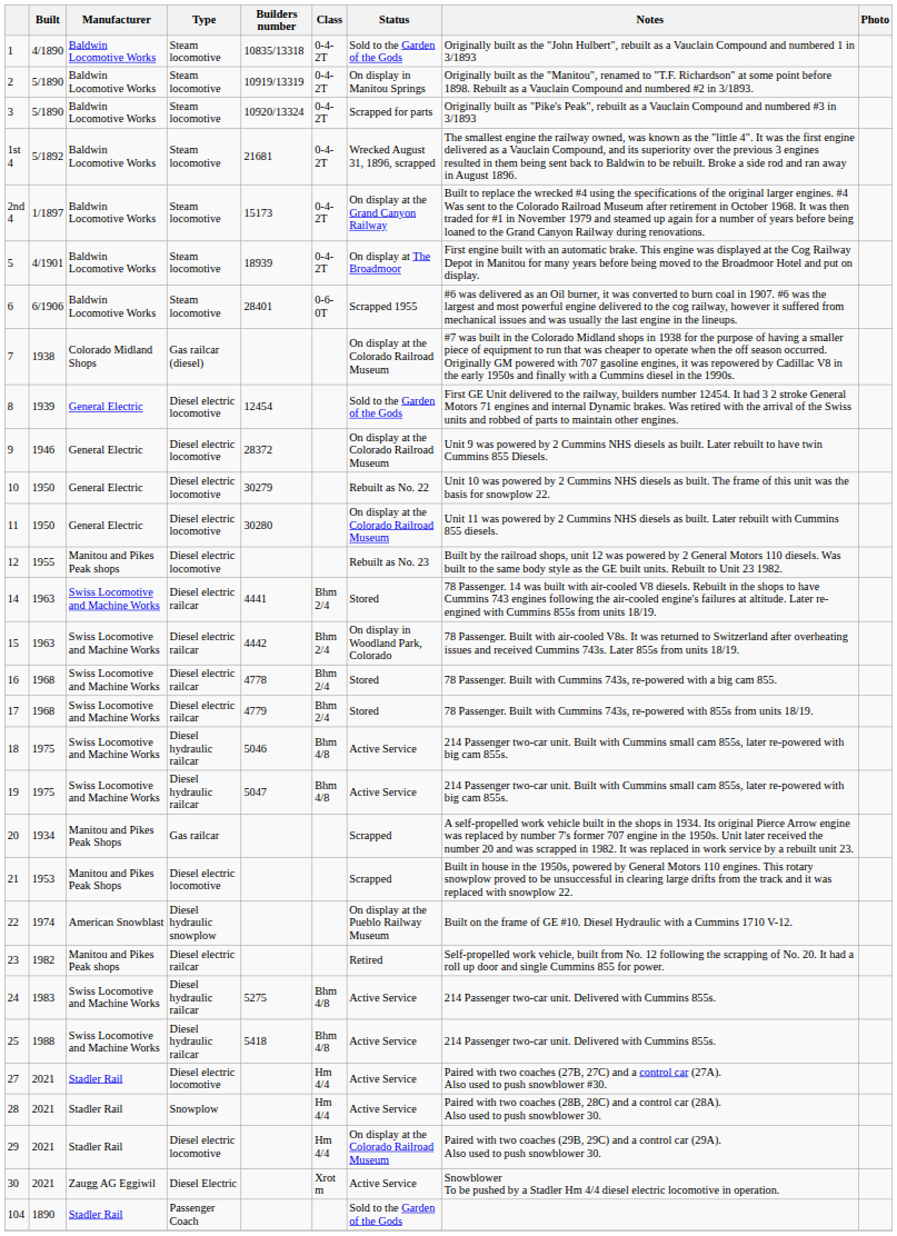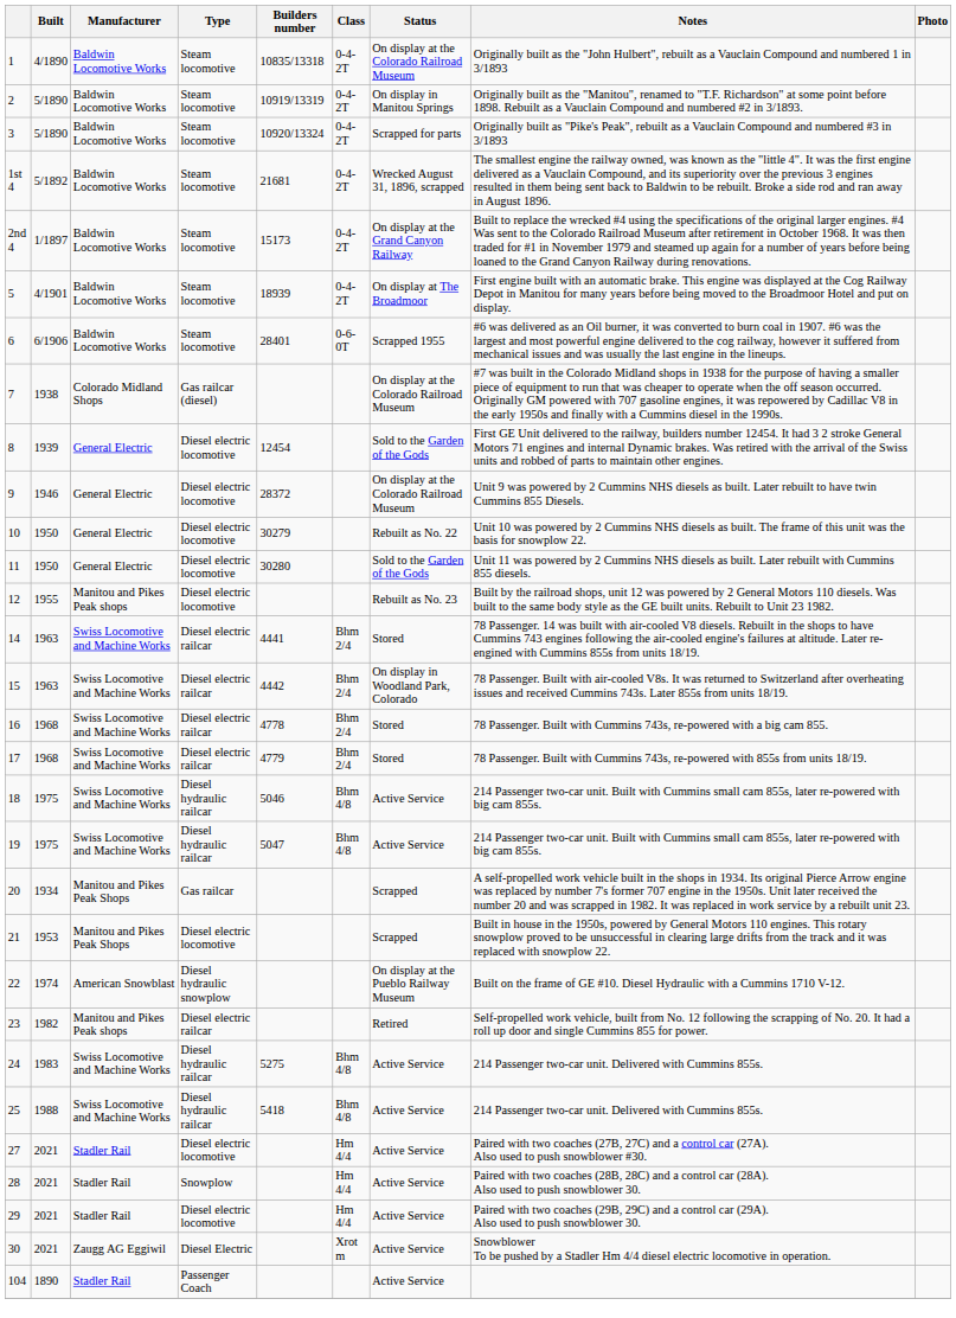 <table class="wikitable">
 <tr>
 <th></th>
 <th>Built</th>
 <th>Manufacturer</th>
 <th>Type</th>
 <th>Builders number</th>
 <th>Class</th>
 <th>Status</th>
 <th>Notes</th>
 <th>Photo</th>
 </tr>
 <tr>
 <td>1</td>
 <td>4/1890</td>
 <td><a href='#'>Baldwin Locomotive Works</a></td>
 <td>Steam locomotive</td>
 <td>10835/13318</td>
 <td>0-4-2T</td>
-<td>Sold to the <a href='#'>Garden of the Gods</a></td>
+<td>On display at the <a href='#'>Colorado Railroad Museum</a></td>
 <td>Originally built as the "John Hulbert", rebuilt as a Vauclain Compound and numbered 1 in 3/1893</td>
 <td></td>
 </tr>
 <tr>
 <td>2</td>
 <td>5/1890</td>
 <td>Baldwin Locomotive Works</td>
 <td>Steam locomotive</td>
 <td>10919/13319</td>
 <td>0-4-2T</td>
 <td>On display in Manitou Springs</td>
 <td>Originally built as the "Manitou", renamed to "T.F. Richardson" at some point before 1898. Rebuilt as a Vauclain Compound and numbered #2 in 3/1893.</td>
 <td></td>
 </tr>
 <tr>
 <td>3</td>
 <td>5/1890</td>
 <td>Baldwin Locomotive Works</td>
 <td>Steam locomotive</td>
 <td>10920/13324</td>
 <td>0-4-2T</td>
 <td>Scrapped for parts</td>
 <td>Originally built as "Pike's Peak", rebuilt as a Vauclain Compound and numbered #3 in 3/1893</td>
 <td></td>
 </tr>
 <tr>
 <td>1st 4</td>
 <td>5/1892</td>
 <td>Baldwin Locomotive Works</td>
 <td>Steam locomotive</td>
 <td>21681</td>
 <td>0-4-2T</td>
 <td>Wrecked August 31, 1896, scrapped</td>
 <td>The smallest engine the railway owned, was known as the "little 4". It was the first engine delivered as a Vauclain Compound, and its superiority over the previous 3 engines resulted in them being sent back to Baldwin to be rebuilt. Broke a side rod and ran away in August 1896.</td>
 <td></td>
 </tr>
 <tr>
 <td>2nd 4</td>
 <td>1/1897</td>
 <td>Baldwin Locomotive Works</td>
 <td>Steam locomotive</td>
 <td>15173</td>
 <td>0-4-2T</td>
 <td>On display at the <a href='#'>Grand Canyon Railway</a></td>
 <td>Built to replace the wrecked #4 using the specifications of the original larger engines. #4 Was sent to the Colorado Railroad Museum after retirement in October 1968. It was then traded for #1 in November 1979 and steamed up again for a number of years before being loaned to the Grand Canyon Railway during renovations.</td>
 <td></td>
 </tr>
 <tr>
 <td>5</td>
 <td>4/1901</td>
 <td>Baldwin Locomotive Works</td>
 <td>Steam locomotive</td>
 <td>18939</td>
 <td>0-4-2T</td>
 <td>On display at <a href='#'>The Broadmoor</a></td>
 <td>First engine built with an automatic brake. This engine was displayed at the Cog Railway Depot in Manitou for many years before being moved to the Broadmoor Hotel and put on display.</td>
 <td></td>
 </tr>
 <tr>
 <td>6</td>
 <td>6/1906</td>
 <td>Baldwin Locomotive Works</td>
 <td>Steam locomotive</td>
 <td>28401</td>
 <td>0-6-0T</td>
 <td>Scrapped 1955</td>
 <td>#6 was delivered as an Oil burner, it was converted to burn coal in 1907. #6 was the largest and most powerful engine delivered to the cog railway, however it suffered from mechanical issues and was usually the last engine in the lineups.</td>
 <td></td>
 </tr>
 <tr>
 <td>7</td>
 <td>1938</td>
 <td>Colorado Midland Shops</td>
 <td>Gas railcar (diesel)</td>
 <td></td>
 <td></td>
 <td>On display at the Colorado Railroad Museum</td>
 <td>#7 was built in the Colorado Midland shops in 1938 for the purpose of having a smaller piece of equipment to run that was cheaper to operate when the off season occurred. Originally GM powered with 707 gasoline engines, it was repowered by Cadillac V8 in the early 1950s and finally with a Cummins diesel in the 1990s.</td>
 <td></td>
 </tr>
 <tr>
 <td>8</td>
 <td>1939</td>
 <td><a href='#'>General Electric</a></td>
 <td>Diesel electric locomotive</td>
 <td>12454</td>
 <td></td>
 <td>Sold to the <a href='#'>Garden of the Gods</a></td>
 <td>First GE Unit delivered to the railway, builders number 12454. It had 3 2 stroke General Motors 71 engines and internal Dynamic brakes. Was retired with the arrival of the Swiss units and robbed of parts to maintain other engines.</td>
 <td></td>
 </tr>
 <tr>
 <td>9</td>
 <td>1946</td>
 <td>General Electric</td>
 <td>Diesel electric locomotive</td>
 <td>28372</td>
 <td></td>
 <td>On display at the Colorado Railroad Museum</td>
 <td>Unit 9 was powered by 2 Cummins NHS diesels as built. Later rebuilt to have twin Cummins 855 Diesels.</td>
 <td></td>
 </tr>
 <tr>
 <td>10</td>
 <td>1950</td>
 <td>General Electric</td>
 <td>Diesel electric locomotive</td>
 <td>30279</td>
 <td></td>
 <td>Rebuilt as No. 22</td>
 <td>Unit 10 was powered by 2 Cummins NHS diesels as built. The frame of this unit was the basis for snowplow 22.</td>
 <td></td>
 </tr>
 <tr>
 <td>11</td>
 <td>1950</td>
 <td>General Electric</td>
 <td>Diesel electric locomotive</td>
 <td>30280</td>
 <td></td>
-<td>On display at the <a href='#'>Colorado Railroad Museum</a></td>
+<td>Sold to the <a href='#'>Garden of the Gods</a></td>
 <td>Unit 11 was powered by 2 Cummins NHS diesels as built. Later rebuilt with Cummins 855 diesels.</td>
 <td></td>
 </tr>
 <tr>
 <td>12</td>
 <td>1955</td>
 <td>Manitou and Pikes Peak shops</td>
 <td>Diesel electric locomotive</td>
 <td></td>
 <td></td>
 <td>Rebuilt as No. 23</td>
 <td>Built by the railroad shops, unit 12 was powered by 2 General Motors 110 diesels. Was built to the same body style as the GE built units. Rebuilt to Unit 23 1982.</td>
 <td></td>
 </tr>
 <tr>
 <td>14</td>
 <td>1963</td>
 <td><a href='#'>Swiss Locomotive and Machine Works</a></td>
 <td>Diesel electric railcar</td>
 <td>4441</td>
 <td>Bhm 2/4</td>
 <td>Stored</td>
 <td>78 Passenger. 14 was built with air-cooled V8 diesels. Rebuilt in the shops to have Cummins 743 engines following the air-cooled engine's failures at altitude. Later re-engined with Cummins 855s from units 18/19.</td>
 <td></td>
 </tr>
 <tr>
 <td>15</td>
 <td>1963</td>
 <td>Swiss Locomotive and Machine Works</td>
 <td>Diesel electric railcar</td>
 <td>4442</td>
 <td>Bhm 2/4</td>
 <td>On display in Woodland Park, Colorado</td>
 <td>78 Passenger. Built with air-cooled V8s. It was returned to Switzerland after overheating issues and received Cummins 743s. Later 855s from units 18/19.</td>
 <td></td>
 </tr>
 <tr>
 <td>16</td>
 <td>1968</td>
 <td>Swiss Locomotive and Machine Works</td>
 <td>Diesel electric railcar</td>
 <td>4778</td>
 <td>Bhm 2/4</td>
 <td>Stored</td>
 <td>78 Passenger. Built with Cummins 743s, re-powered with a big cam 855.</td>
 <td></td>
 </tr>
 <tr>
 <td>17</td>
 <td>1968</td>
 <td>Swiss Locomotive and Machine Works</td>
 <td>Diesel electric railcar</td>
 <td>4779</td>
 <td>Bhm 2/4</td>
 <td>Stored</td>
 <td>78 Passenger. Built with Cummins 743s, re-powered with 855s from units 18/19.</td>
 <td></td>
 </tr>
 <tr>
 <td>18</td>
 <td>1975</td>
 <td>Swiss Locomotive and Machine Works</td>
 <td>Diesel hydraulic railcar</td>
 <td>5046</td>
 <td>Bhm 4/8</td>
 <td>Active Service</td>
 <td>214 Passenger two-car unit. Built with Cummins small cam 855s, later re-powered with big cam 855s.</td>
 <td align=center></td>
 </tr>
 <tr>
 <td>19</td>
 <td>1975</td>
 <td>Swiss Locomotive and Machine Works</td>
 <td>Diesel hydraulic railcar</td>
 <td>5047</td>
 <td>Bhm 4/8</td>
 <td>Active Service</td>
 <td>214 Passenger two-car unit. Built with Cummins small cam 855s, later re-powered with big cam 855s.</td>
 <td></td>
 </tr>
 <tr>
 <td>20</td>
 <td>1934</td>
 <td>Manitou and Pikes Peak Shops</td>
 <td>Gas railcar</td>
 <td></td>
 <td></td>
 <td>Scrapped</td>
 <td>A self-propelled work vehicle built in the shops in 1934. Its original Pierce Arrow engine was replaced by number 7's former 707 engine in the 1950s. Unit later received the number 20 and was scrapped in 1982. It was replaced in work service by a rebuilt unit 23.</td>
 <td></td>
 </tr>
 <tr>
 <td>21</td>
 <td>1953</td>
 <td>Manitou and Pikes Peak Shops</td>
 <td>Diesel electric locomotive</td>
 <td></td>
 <td></td>
 <td>Scrapped</td>
 <td>Built in house in the 1950s, powered by General Motors 110 engines. This rotary snowplow proved to be unsuccessful in clearing large drifts from the track and it was replaced with snowplow 22.</td>
 <td></td>
 </tr>
 <tr>
 <td>22</td>
 <td>1974</td>
 <td>American Snowblast</td>
 <td>Diesel hydraulic snowplow</td>
 <td></td>
 <td></td>
 <td>On display at the Pueblo Railway Museum</td>
 <td>Built on the frame of GE #10. Diesel Hydraulic with a Cummins 1710 V-12.</td>
 <td></td>
 </tr>
 <tr>
 <td>23</td>
 <td>1982</td>
 <td>Manitou and Pikes Peak shops</td>
 <td>Diesel electric railcar</td>
 <td></td>
 <td></td>
 <td>Retired</td>
 <td>Self-propelled work vehicle, built from No. 12 following the scrapping of No. 20. It had a roll up door and single Cummins 855 for power.</td>
 <td></td>
 </tr>
 <tr>
 <td>24</td>
 <td>1983</td>
 <td>Swiss Locomotive and Machine Works</td>
 <td>Diesel hydraulic railcar</td>
 <td>5275</td>
 <td>Bhm 4/8</td>
 <td>Active Service</td>
 <td>214 Passenger two-car unit. Delivered with Cummins 855s.</td>
 <td></td>
 </tr>
 <tr>
 <td>25</td>
 <td>1988</td>
 <td>Swiss Locomotive and Machine Works</td>
 <td>Diesel hydraulic railcar</td>
 <td>5418</td>
 <td>Bhm 4/8</td>
 <td>Active Service</td>
 <td>214 Passenger two-car unit. Delivered with Cummins 855s.</td>
 <td></td>
 </tr>
 <tr>
 <td>27</td>
 <td>2021</td>
 <td><a href='#'>Stadler Rail</a></td>
 <td>Diesel electric locomotive</td>
 <td></td>
 <td>Hm 4/4</td>
 <td>Active Service</td>
 <td>Paired with two coaches (27B, 27C) and a <a href='#'>control car</a> (27A).<br>Also used to push snowblower #30.</td>
 <td></td>
 </tr>
 <tr>
 <td>28</td>
 <td>2021</td>
 <td>Stadler Rail</td>
 <td>Snowplow</td>
 <td></td>
 <td>Hm 4/4</td>
 <td>Active Service</td>
 <td>Paired with two coaches (28B, 28C) and a control car (28A).<br>Also used to push snowblower 30.</td>
 <td></td>
 </tr>
 <tr>
 <td>29</td>
 <td>2021</td>
 <td>Stadler Rail</td>
 <td>Diesel electric locomotive</td>
 <td></td>
 <td>Hm 4/4</td>
-<td>On display at the <a href='#'>Colorado Railroad Museum</a></td>
+<td>Active Service</td>
 <td>Paired with two coaches (29B, 29C) and a control car (29A).<br>Also used to push snowblower 30.</td>
 <td></td>
 </tr>
 <tr>
 <td>30</td>
 <td>2021</td>
 <td>Zaugg AG Eggiwil</td>
 <td>Diesel Electric</td>
 <td></td>
 <td>Xrot m</td>
 <td>Active Service</td>
 <td>Snowblower<br>To be pushed by a Stadler Hm 4/4 diesel electric locomotive in operation.</td>
 <td></td>
 </tr>
 <tr>
 <td>104</td>
 <td>1890</td>
 <td><a href='#'>Stadler Rail</a></td>
 <td>Passenger Coach</td>
 <td></td>
 <td></td>
-<td>Sold to the <a href='#'>Garden of the Gods</a></td>
+<td>Active Service</td>
 <td></td>
 <td></td>
 </tr>
 <tr>
 </tr>
 </table>
